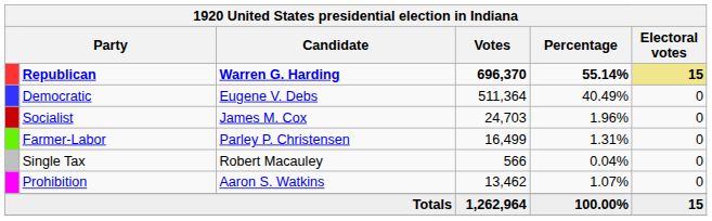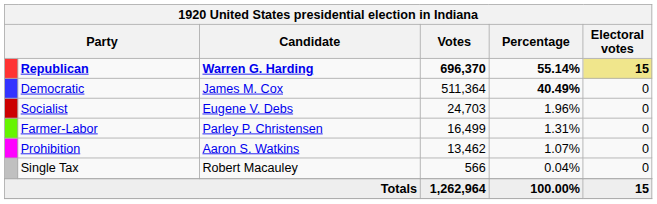 <table class="wikitable" style="font-size: 95%;">
 <tr>
 <th colspan="6">1920 United States presidential election in Indiana</th>
 </tr>
 <tr>
 <th colspan="2" style="width: 15em">Party</th>
 <th style="width: 17em">Candidate</th>
 <th style="width: 5em">Votes</th>
 <th style="width: 7em">Percentage</th>
 <th style="width: 5em">Electoral votes</th>
 </tr>
 <tr>
 <th style="background-color:#FF3333; width: 3px"></th>
 <td style="width: 130px"><strong><a href='#'>Republican</a></strong></td>
 <td><strong><a href='#'>Warren G. Harding</a></strong></td>
 <td align="right"><strong>696,370</strong></td>
 <td align="right"><strong>55.14%</strong></td>
 <td align="right" style="background: khaki;"><strong>15</strong></td>
 </tr>
 <tr>
 <th style="background-color:#3333FF; width: 3px"></th>
 <td style="width: 130px"><a href='#'>Democratic</a></td>
-<td><a href='#'>Eugene V. Debs</a></td>
+<td><a href='#'>James M. Cox</a></td>
 <td align="right">511,364</td>
-<td align="right">40.49%</td>
+<td align="right"><strong>40.49%</strong></td>
 <td align="right">0</td>
 </tr>
 <tr>
 <th style="background-color:#CC0000; width: 3px"></th>
 <td style="width: 130px"><a href='#'>Socialist</a></td>
-<td><a href='#'>James M. Cox</a></td>
+<td><a href='#'>Eugene V. Debs</a></td>
 <td align="right">24,703</td>
 <td align="right">1.96%</td>
 <td align="right">0</td>
 </tr>
 <tr>
 <th style="background-color:#66f500; width: 3px"></th>
 <td style="width: 130px"><a href='#'>Farmer-Labor</a></td>
 <td><a href='#'>Parley P. Christensen</a></td>
 <td align="right">16,499</td>
 <td align="right">1.31%</td>
 <td align="right">0</td>
 </tr>
 <tr>
+<th style="background-color:#FF00FF; width: 3px"></th>
+<td style="width: 130px"><a href='#'>Prohibition</a></td>
+<td><a href='#'>Aaron S. Watkins</a></td>
+<td align="right">13,462</td>
+<td align="right">1.07%</td>
+<td align="right">0</td>
+</tr>
+<tr>
 <th style="background-color:#C0C0C0; width: 3px"></th>
 <td style="width: 130px">Single Tax</td>
 <td>Robert Macauley</td>
 <td align="right">566</td>
 <td align="right">0.04%</td>
-<td align="right">0</td>
-</tr>
-<tr>
-<th style="background-color:#FF00FF; width: 3px"></th>
-<td style="width: 130px"><a href='#'>Prohibition</a></td>
-<td><a href='#'>Aaron S. Watkins</a></td>
-<td align="right">13,462</td>
-<td align="right">1.07%</td>
 <td align="right">0</td>
 </tr>
 <tr>
 </tr>
 <tr bgcolor="#EEEEEE">
 <td colspan="3" align="right"><strong>Totals</strong></td>
 <td align="right"><strong>1,262,964</strong></td>
 <td align="right"><strong>100.00%</strong></td>
 <td align="right"><strong>15</strong></td>
 </tr>
 <tr bgcolor="#EEEEEE">
 </tr>
 </table>
